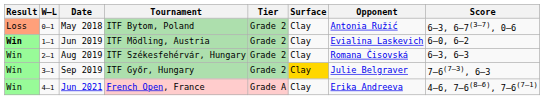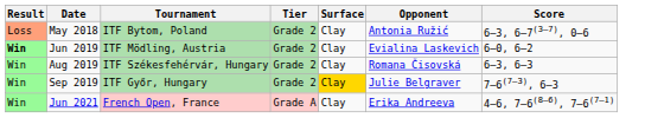 <table class="sortable wikitable">
 <tr>
 <th>Result</th>
-<th class="unsortable">W–L</th>
 <th>Date</th>
 <th>Tournament</th>
 <th>Tier</th>
 <th>Surface</th>
 <th>Opponent</th>
 <th class="unsortable">Score</th>
 </tr>
 <tr>
 <td bgcolor="ffa07a">Loss</td>
-<td><small>0–1</small></td>
 <td>May 2018</td>
 <td bgcolor="ADDFAD">ITF Bytom, Poland</td>
 <td bgcolor="ADDFAD">Grade 2</td>
 <td>Clay</td>
 <td> <a href='#'>Antonia Ružić</a></td>
 <td>6–3, 6–7<sup>(3–7)</sup>, 0–6</td>
 </tr>
 <tr>
 <td bgcolor=98FB98><strong>Win</strong></td>
-<td><small>1–1</small></td>
 <td>Jun 2019</td>
 <td bgcolor="ADDFAD">ITF Mödling, Austria</td>
 <td bgcolor="ADDFAD">Grade 2</td>
 <td>Clay</td>
 <td> <a href='#'>Evialina Laskevich</a></td>
 <td>6–0, 6–2</td>
 </tr>
 <tr>
 <td bgcolor=98FB98>Win</td>
-<td><small>2–1</small></td>
 <td>Aug 2019</td>
 <td bgcolor="ADDFAD">ITF Székesfehérvár, Hungary</td>
 <td bgcolor="ADDFAD">Grade 2</td>
 <td>Clay</td>
 <td> <a href='#'>Romana Čisovská</a></td>
 <td>6–3, 6–3</td>
 </tr>
 <tr>
 <td bgcolor=98FB98>Win</td>
-<td><small>3–1</small></td>
 <td>Sep 2019</td>
 <td bgcolor="ADDFAD">ITF Győr, Hungary</td>
 <td bgcolor="ADDFAD">Grade 2</td>
 <td style="background: gold;">Clay</td>
 <td> <a href='#'>Julie Belgraver</a></td>
 <td>7–6<sup>(7–3)</sup>, 6–3</td>
 </tr>
 <tr>
 <td bgcolor=98FB98>Win</td>
-<td><small>4–1</small></td>
 <td><a href='#'>Jun 2021</a></td>
 <td bgcolor=ffcccc><a href='#'>French Open</a>, France</td>
 <td bgcolor=ffcccc>Grade A</td>
 <td>Clay</td>
 <td> <a href='#'>Erika Andreeva</a></td>
 <td>4–6, 7–6<sup>(8–6)</sup>, 7–6<sup>(7–1)</sup></td>
 </tr>
 </table>
